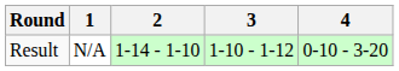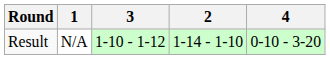 <table class="wikitable">
 <tr>
 <th>Round</th>
 <th>1</th>
+<th>3</th>
 <th>2</th>
-<th>3</th>
 <th>4</th>
 </tr>
 <tr>
 <td>Result</td>
 <td bgcolor="#FFFFFF">N/A</td>
+<td bgcolor="#CCFFCC">1-10 - 1-12</td>
 <td bgcolor="#CCFFCC">1-14 - 1-10</td>
-<td bgcolor="#CCFFCC">1-10 - 1-12</td>
 <td bgcolor="#CCFFCC">0-10 - 3-20</td>
 </tr>
 </table>
